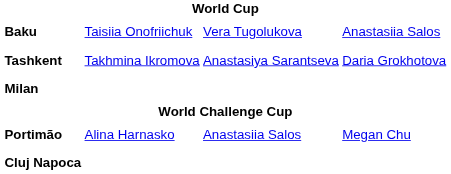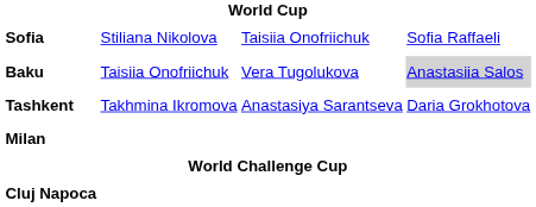 <table>
 <tr>
 <td colspan="4" style="text-align:center;"><strong>World Cup</strong></td>
 </tr>
 <tr>
+<th scope=row style="text-align:left">Sofia</th>
+<td style="height:30px;"> <a href='#'>Stiliana Nikolova</a></td>
+<td style="height:30px;"> <a href='#'>Taisiia Onofriichuk</a></td>
+<td style="height:30px;"> <a href='#'>Sofia Raffaeli</a></td>
+</tr>
+<tr>
 <th scope=row style="text-align:left">Baku</th>
 <td style="height:30px;"> <a href='#'>Taisiia Onofriichuk</a></td>
 <td style="height:30px;"> <a href='#'>Vera Tugolukova</a></td>
-<td style="height:30px;"> <a href='#'>Anastasiia Salos</a></td>
+<td style="background: lightgrey; height:30px;"> <a href='#'>Anastasiia Salos</a></td>
 </tr>
 <tr>
 <th scope=row style="text-align:left">Tashkent</th>
 <td style="height:30px;"> <a href='#'>Takhmina Ikromova</a></td>
 <td style="height:30px;"> <a href='#'>Anastasiya Sarantseva</a></td>
 <td style="height:30px;"> <a href='#'>Daria Grokhotova</a></td>
 </tr>
 <tr>
 <th scope=row style="text-align:left">Milan</th>
 <td style="height:30px;"></td>
 <td style="height:30px;"></td>
 <td style="height:30px;"></td>
 </tr>
 <tr>
 <td colspan="4" style="text-align:center;"><strong>World Challenge Cup</strong></td>
 </tr>
 <tr>
-<th scope=row style="text-align:left">Portimão</th>
-<td style="height:30px;"> <a href='#'>Alina Harnasko</a></td>
-<td style="height:30px;"> <a href='#'>Anastasiia Salos</a></td>
-<td style="height:30px;"> <a href='#'>Megan Chu</a></td>
-</tr>
-<tr>
 <th scope=row style="text-align:left">Cluj Napoca</th>
 <td style="height:30px;"></td>
 <td style="height:30px;"></td>
 <td style="height:30px;"></td>
 </tr>
 <tr>
 </tr>
 </table>
